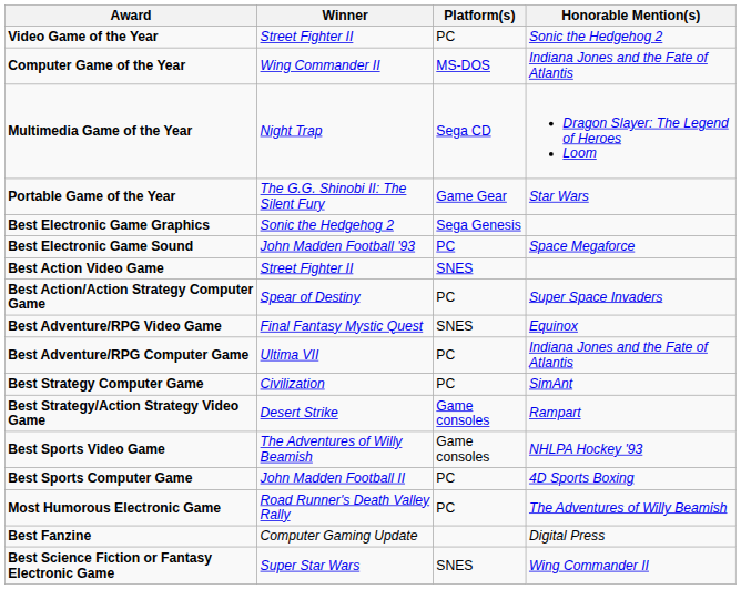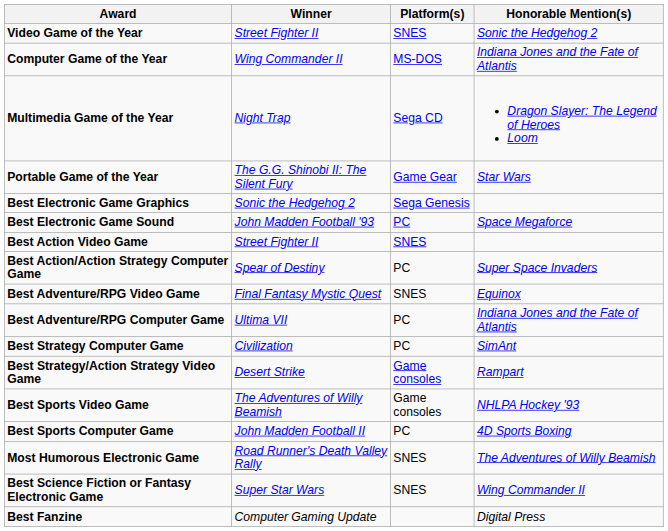 <table class="wikitable" border="1">
 <tr>
 <th>Award</th>
 <th>Winner</th>
 <th>Platform(s)</th>
 <th>Honorable Mention(s)</th>
 </tr>
 <tr>
 <td><strong>Video Game of the Year</strong></td>
 <td><em><a href='#'>Street Fighter II</a></em></td>
-<td>PC</td>
+<td><a href='#'>SNES</a></td>
 <td><em><a href='#'>Sonic the Hedgehog 2</a></em></td>
 </tr>
 <tr>
 <td><strong>Computer Game of the Year</strong></td>
 <td><em><a href='#'>Wing Commander II</a></em></td>
 <td><a href='#'>MS-DOS</a></td>
 <td><em><a href='#'>Indiana Jones and the Fate of Atlantis</a></em></td>
 </tr>
 <tr>
 <td><strong>Multimedia Game of the Year</strong></td>
 <td><em><a href='#'>Night Trap</a></em></td>
 <td><a href='#'>Sega CD</a></td>
 <td><br><ul><li><em><a href='#'>Dragon Slayer: The Legend of Heroes</a></em></li><li><em><a href='#'>Loom</a></em></li></ul></td>
 </tr>
 <tr>
 <td><strong>Portable Game of the Year</strong></td>
 <td><em><a href='#'>The G.G. Shinobi II: The Silent Fury</a></em></td>
 <td><a href='#'>Game Gear</a></td>
 <td><em><a href='#'>Star Wars</a></em></td>
 </tr>
 <tr>
 <td><strong>Best Electronic Game Graphics</strong></td>
 <td><em><a href='#'>Sonic the Hedgehog 2</a></em></td>
 <td><a href='#'>Sega Genesis</a></td>
 <td></td>
 </tr>
 <tr>
 <td><strong>Best Electronic Game Sound</strong></td>
 <td><em><a href='#'>John Madden Football '93</a></em></td>
 <td><a href='#'>PC</a></td>
 <td><em><a href='#'>Space Megaforce</a></em></td>
 </tr>
 <tr>
 <td><strong>Best Action Video Game</strong></td>
 <td><em><a href='#'>Street Fighter II</a></em></td>
 <td><a href='#'>SNES</a></td>
 <td></td>
 </tr>
 <tr>
 <td><strong>Best Action/Action Strategy Computer Game</strong></td>
 <td><em><a href='#'>Spear of Destiny</a></em></td>
 <td>PC</td>
 <td><em><a href='#'>Super Space Invaders</a></em></td>
 </tr>
 <tr>
 <td><strong>Best Adventure/RPG Video Game</strong></td>
 <td><em><a href='#'>Final Fantasy Mystic Quest</a></em></td>
 <td>SNES</td>
 <td><em><a href='#'>Equinox</a></em></td>
 </tr>
 <tr>
 <td><strong>Best Adventure/RPG Computer Game</strong></td>
 <td><em><a href='#'>Ultima VII</a></em></td>
 <td>PC</td>
 <td><em><a href='#'>Indiana Jones and the Fate of Atlantis</a></em></td>
 </tr>
 <tr>
 <td><strong>Best Strategy Computer Game</strong></td>
 <td><a href='#'><em>Civilization</em></a></td>
 <td>PC</td>
 <td><em><a href='#'>SimAnt</a></em></td>
 </tr>
 <tr>
 <td><strong>Best Strategy/Action Strategy Video Game</strong></td>
 <td><em><a href='#'>Desert Strike</a></em></td>
 <td><a href='#'>Game consoles</a></td>
 <td><a href='#'><em>Rampart</em></a></td>
 </tr>
 <tr>
 <td><strong>Best Sports Video Game</strong></td>
 <td><em><a href='#'>The Adventures of Willy Beamish</a></em></td>
 <td>Game consoles</td>
 <td><em><a href='#'>NHLPA Hockey '93</a></em></td>
 </tr>
 <tr>
 <td><strong>Best Sports Computer Game</strong></td>
 <td><em><a href='#'>John Madden Football II</a></em></td>
 <td>PC</td>
 <td><em><a href='#'>4D Sports Boxing</a></em></td>
 </tr>
 <tr>
 <td><strong>Most Humorous Electronic Game</strong></td>
 <td><em><a href='#'>Road Runner's Death Valley Rally</a></em></td>
-<td>PC</td>
+<td>SNES</td>
 <td><em><a href='#'>The Adventures of Willy Beamish</a></em></td>
+</tr>
+<tr>
+<td><strong>Best Science Fiction or Fantasy Electronic Game</strong></td>
+<td><em><a href='#'>Super Star Wars</a></em></td>
+<td>SNES</td>
+<td><em><a href='#'>Wing Commander II</a></em></td>
 </tr>
 <tr>
 <td><strong>Best Fanzine</strong></td>
 <td><em>Computer Gaming Update</em></td>
 <td></td>
 <td><em>Digital Press</em></td>
 </tr>
-<tr>
-<td><strong>Best Science Fiction or Fantasy Electronic Game</strong></td>
-<td><em><a href='#'>Super Star Wars</a></em></td>
-<td>SNES</td>
-<td><em><a href='#'>Wing Commander II</a></em></td>
-</tr>
 </table>
